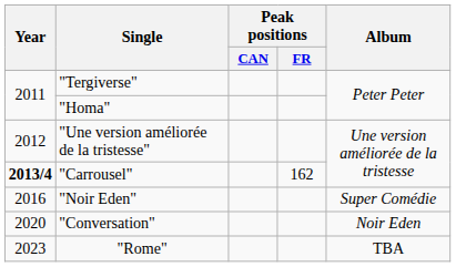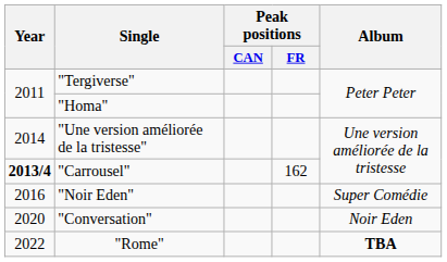 <table class="wikitable" style="text-align:center;">
 <tr>
 <th rowspan="2" width="10">Year</th>
 <th rowspan="2" width="170">Single</th>
 <th colspan="2" width="20">Peak positions</th>
 <th rowspan="2" width="120">Album</th>
 </tr>
 <tr>
 <th scope="col" style="width:3em;font-size:90%;"><a href='#'>CAN</a><br></th>
 <th scope="col" style="width:3em;font-size:90%;"><a href='#'>FR</a><br></th>
 </tr>
 <tr>
 <td rowspan=2>2011</td>
 <td style="text-align:left;">"Tergiverse"</td>
 <td></td>
 <td></td>
 <td rowspan=2><em>Peter Peter</em></td>
 </tr>
 <tr>
 <td style="text-align:left;">"Homa"</td>
 <td></td>
 <td></td>
 </tr>
 <tr>
-<td>2012</td>
+<td>2014</td>
 <td style="text-align:left;">"Une version améliorée de la tristesse"</td>
 <td></td>
 <td></td>
 <td rowspan=2><em>Une version améliorée de la tristesse</em></td>
 </tr>
 <tr>
 <td><strong>2013/4</strong></td>
 <td style="text-align:left;">"Carrousel"</td>
 <td></td>
 <td>162</td>
 </tr>
 <tr>
 <td>2016</td>
 <td style="text-align:left;">"Noir Eden"</td>
 <td></td>
 <td></td>
 <td><em>Super Comédie</em></td>
 </tr>
 <tr>
 <td>2020</td>
 <td style="text-align:left;">"Conversation"</td>
 <td></td>
 <td></td>
 <td><em>Noir Eden</em></td>
 </tr>
 <tr>
-<td>2023</td>
+<td>2022</td>
 <td>"Rome"</td>
 <td></td>
 <td></td>
-<td>TBA</td>
+<td><strong>TBA</strong></td>
 </tr>
 </table>
